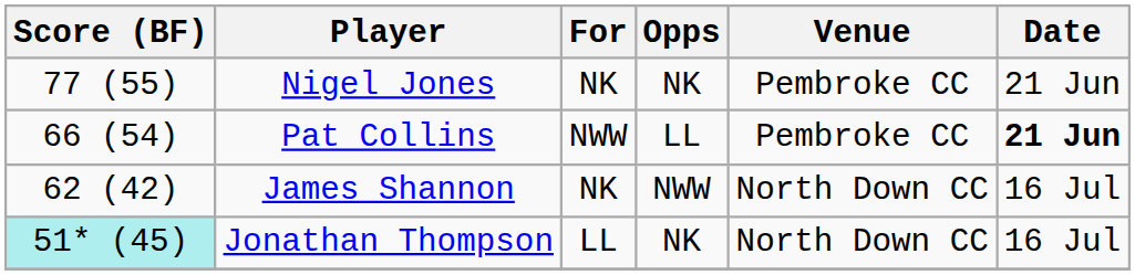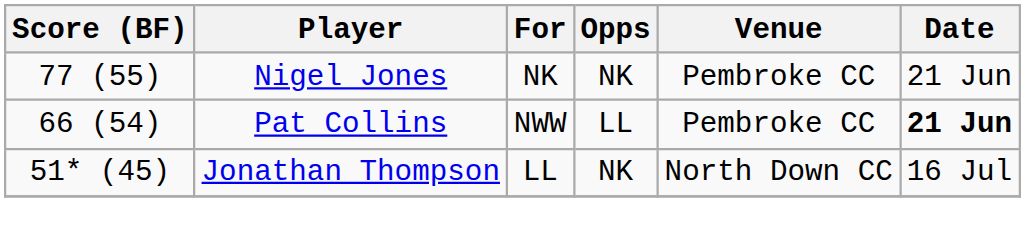 <table class="wikitable" style="text-align:center;">
 <tr>
 <th>Score (BF)</th>
 <th>Player</th>
 <th>For</th>
 <th>Opps</th>
 <th>Venue</th>
 <th>Date</th>
 </tr>
 <tr>
 <td>77 (55)</td>
 <td><a href='#'>Nigel Jones</a></td>
 <td>NK</td>
 <td>NK</td>
 <td>Pembroke CC</td>
 <td>21 Jun</td>
 </tr>
 <tr>
 <td>66 (54)</td>
 <td><a href='#'>Pat Collins</a></td>
 <td>NWW</td>
 <td>LL</td>
 <td>Pembroke CC</td>
 <td><strong>21 Jun</strong></td>
 </tr>
 <tr>
-<td>62 (42)</td>
-<td><a href='#'>James Shannon</a></td>
-<td>NK</td>
-<td>NWW</td>
-<td>North Down CC</td>
-<td>16 Jul</td>
-</tr>
-<tr>
-<td style="background: paleturquoise;">51* (45)</td>
+<td>51* (45)</td>
 <td><a href='#'>Jonathan Thompson</a></td>
 <td>LL</td>
 <td>NK</td>
 <td>North Down CC</td>
 <td>16 Jul</td>
 </tr>
 <tr>
 </tr>
 </table>
